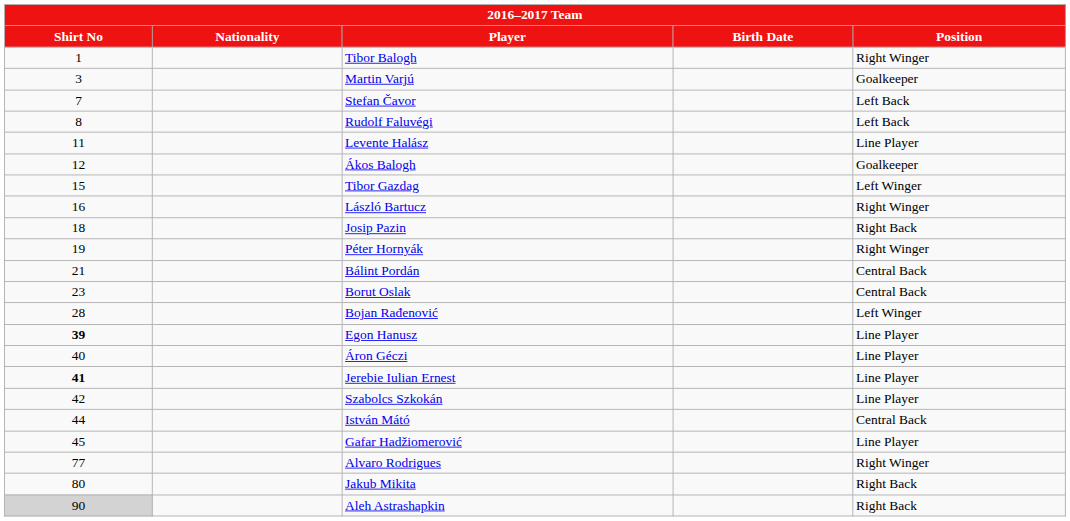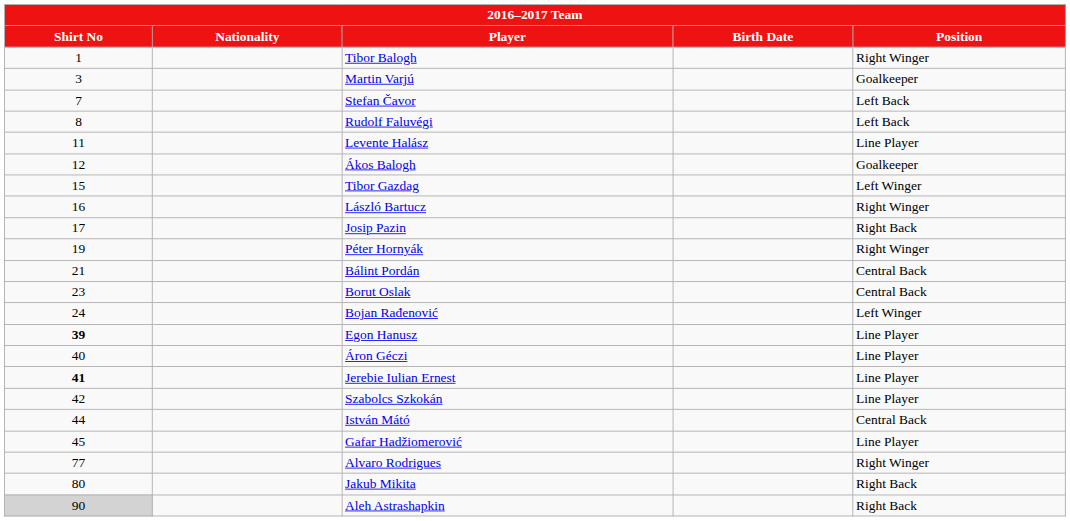 <table class="wikitable collapsible collapsed" style="width:100%">
 <tr>
 <th colspan="5" style="background:#ee1212; color:white; text-align:center;"> <strong>2016–2017 Team</strong></th>
 </tr>
 <tr>
 <th style="color:white; background:#EE1212">Shirt No</th>
 <th style="color:white; background:#EE1212">Nationality</th>
 <th style="color:white; background:#EE1212">Player</th>
 <th style="color:white; background:#EE1212">Birth Date</th>
 <th style="color:white; background:#EE1212">Position</th>
 </tr>
 <tr>
 <td align=center>1</td>
 <td></td>
 <td><a href='#'>Tibor Balogh</a></td>
 <td></td>
 <td>Right Winger</td>
 </tr>
 <tr>
 <td align=center>3</td>
 <td></td>
 <td><a href='#'>Martin Varjú</a></td>
 <td></td>
 <td>Goalkeeper</td>
 </tr>
 <tr>
 <td align=center>7</td>
 <td></td>
 <td><a href='#'>Stefan Čavor</a></td>
 <td></td>
 <td>Left Back</td>
 </tr>
 <tr>
 <td align=center>8</td>
 <td></td>
 <td><a href='#'>Rudolf Faluvégi</a></td>
 <td></td>
 <td>Left Back</td>
 </tr>
 <tr>
 <td align=center>11</td>
 <td></td>
 <td><a href='#'>Levente Halász</a></td>
 <td></td>
 <td>Line Player</td>
 </tr>
 <tr>
 <td align=center>12</td>
 <td></td>
 <td><a href='#'>Ákos Balogh</a></td>
 <td></td>
 <td>Goalkeeper</td>
 </tr>
 <tr>
 <td align=center>15</td>
 <td></td>
 <td><a href='#'>Tibor Gazdag</a></td>
 <td></td>
 <td>Left Winger</td>
 </tr>
 <tr>
 <td align=center>16</td>
 <td></td>
 <td><a href='#'>László Bartucz</a></td>
 <td></td>
 <td>Right Winger</td>
 </tr>
 <tr>
-<td align=center>18</td>
+<td align=center>17</td>
 <td></td>
 <td><a href='#'>Josip Pazin</a></td>
 <td></td>
 <td>Right Back</td>
 </tr>
 <tr>
 <td align=center>19</td>
 <td></td>
 <td><a href='#'>Péter Hornyák</a></td>
 <td></td>
 <td>Right Winger</td>
 </tr>
 <tr>
 <td align=center>21</td>
 <td></td>
 <td><a href='#'>Bálint Pordán</a></td>
 <td></td>
 <td>Central Back</td>
 </tr>
 <tr>
 <td align=center>23</td>
 <td></td>
 <td><a href='#'>Borut Oslak</a></td>
 <td></td>
 <td>Central Back</td>
 </tr>
 <tr>
-<td align=center>28</td>
+<td align=center>24</td>
 <td></td>
 <td><a href='#'>Bojan Rađenović</a></td>
 <td></td>
 <td>Left Winger</td>
 </tr>
 <tr>
 <td align=center><strong>39</strong></td>
 <td></td>
 <td><a href='#'>Egon Hanusz</a></td>
 <td></td>
 <td>Line Player</td>
 </tr>
 <tr>
 <td align=center>40</td>
 <td></td>
 <td><a href='#'>Áron Géczi</a></td>
 <td></td>
 <td>Line Player</td>
 </tr>
 <tr>
 <td align=center><strong>41</strong></td>
 <td></td>
 <td><a href='#'>Jerebie Iulian Ernest</a></td>
 <td></td>
 <td>Line Player</td>
 </tr>
 <tr>
 <td align=center>42</td>
 <td></td>
 <td><a href='#'>Szabolcs Szkokán</a></td>
 <td></td>
 <td>Line Player</td>
 </tr>
 <tr>
 <td align=center>44</td>
 <td></td>
 <td><a href='#'>István Mátó</a></td>
 <td></td>
 <td>Central Back</td>
 </tr>
 <tr>
 <td align=center>45</td>
 <td></td>
 <td><a href='#'>Gafar Hadžiomerović</a></td>
 <td></td>
 <td>Line Player</td>
 </tr>
 <tr>
 <td align=center>77</td>
 <td></td>
 <td><a href='#'>Alvaro Rodrigues</a></td>
 <td></td>
 <td>Right Winger</td>
 </tr>
 <tr>
 <td align=center>80</td>
 <td></td>
 <td><a href='#'>Jakub Mikita</a></td>
 <td></td>
 <td>Right Back</td>
 </tr>
 <tr>
 <td align=center style="background: lightgrey;">90</td>
 <td></td>
 <td><a href='#'>Aleh Astrashapkin</a></td>
 <td></td>
 <td>Right Back</td>
 </tr>
 </table>
